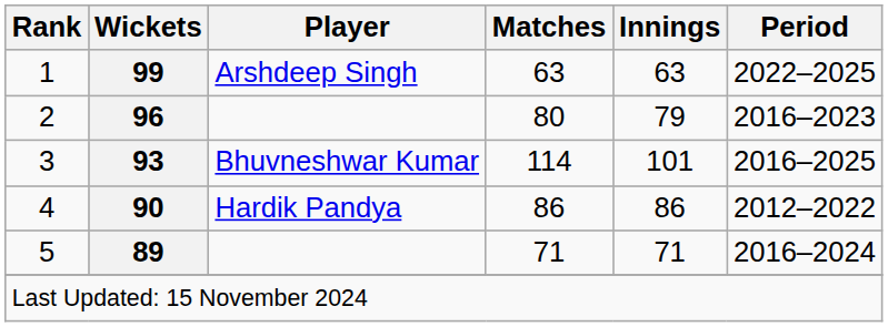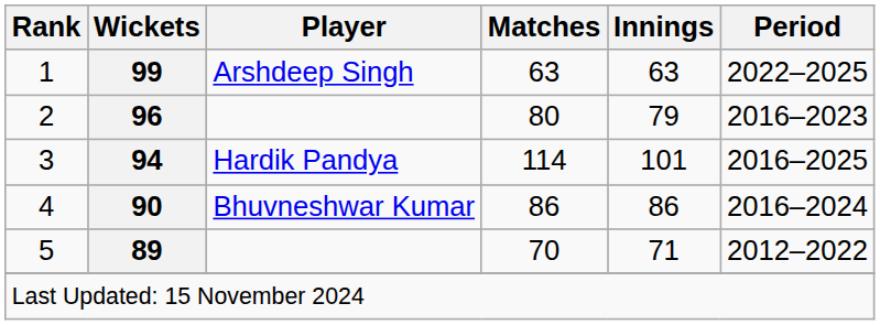 <table class="wikitable sortable">
 <tr>
 <th scope=col>Rank</th>
 <th scope=col>Wickets</th>
 <th scope=col>Player</th>
 <th scope=col>Matches</th>
 <th scope=col>Innings</th>
 <th scope=col>Period</th>
 </tr>
 <tr>
 <td align=center>1</td>
 <th scope=row style=text-align:center;>99</th>
 <td><a href='#'>Arshdeep Singh</a></td>
 <td align=center>63</td>
 <td align=center>63</td>
 <td>2022–2025</td>
 </tr>
 <tr>
 <td align=center>2</td>
 <th scope=row style=text-align:center;>96</th>
 <td></td>
 <td align=center>80</td>
 <td align=center>79</td>
 <td>2016–2023</td>
 </tr>
 <tr>
 <td align=center>3</td>
-<th scope=row style=text-align:center;>93</th>
-<td><a href='#'>Bhuvneshwar Kumar</a></td>
+<th scope=row style=text-align:center;>94</th>
+<td><a href='#'>Hardik Pandya</a></td>
 <td align=center>114</td>
 <td align=center>101</td>
 <td>2016–2025</td>
 </tr>
 <tr>
 <td align=center>4</td>
 <th scope=row style=text-align:center;>90</th>
-<td><a href='#'>Hardik Pandya</a></td>
+<td><a href='#'>Bhuvneshwar Kumar</a></td>
 <td align=center>86</td>
 <td align=center>86</td>
-<td>2012–2022</td>
+<td>2016–2024</td>
 </tr>
 <tr>
 <td align=center>5</td>
 <th scope=row style=text-align:center;>89</th>
 <td></td>
+<td align=center>70</td>
 <td align=center>71</td>
-<td align=center>71</td>
-<td>2016–2024</td>
+<td>2012–2022</td>
 </tr>
 <tr>
 </tr>
 <tr class=sortbottom>
 <td colspan=8><small>Last Updated: 15 November 2024</small></td>
 </tr>
 </table>
